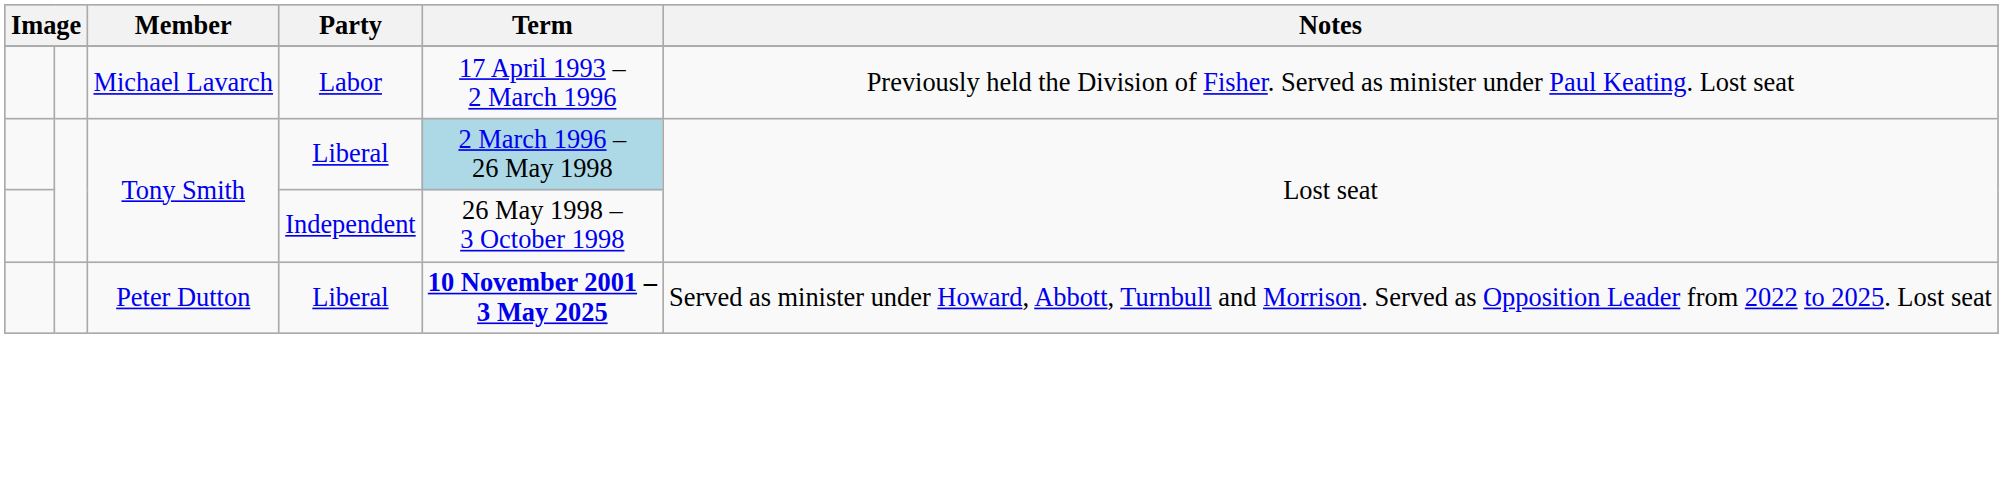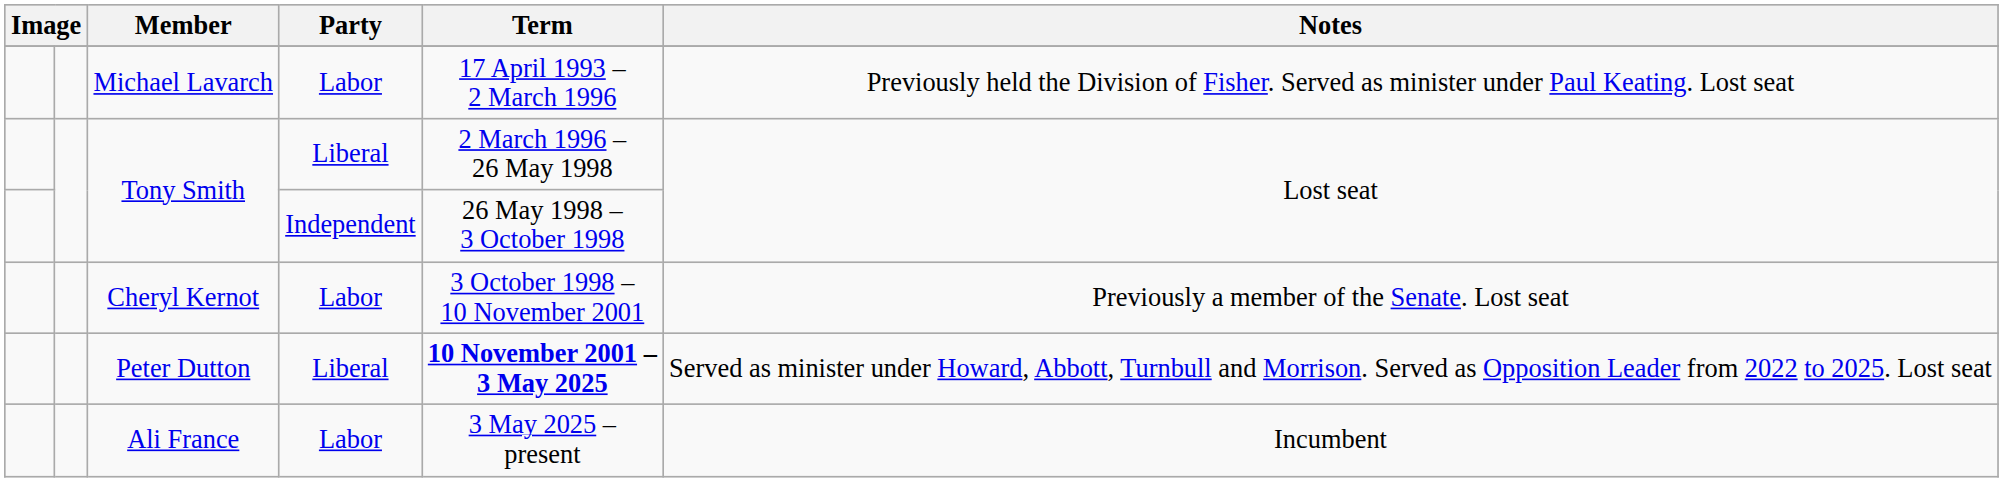 <table class=wikitable style="text-align:center">
 <tr>
 <th colspan=2>Image</th>
 <th>Member</th>
 <th>Party</th>
 <th>Term</th>
 <th>Notes</th>
 </tr>
 <tr>
 </tr>
 <tr>
 <td> </td>
 <td></td>
 <td><a href='#'>Michael Lavarch</a><br></td>
 <td><a href='#'>Labor</a></td>
 <td nowrap><a href='#'>17 April 1993</a> –<br><a href='#'>2 March 1996</a></td>
 <td>Previously held the Division of <a href='#'>Fisher</a>. Served as minister under <a href='#'>Paul Keating</a>. Lost seat</td>
 </tr>
 <tr>
 <td> </td>
 <td rowspan=2></td>
 <td rowspan=2><a href='#'>Tony Smith</a><br></td>
 <td><a href='#'>Liberal</a></td>
-<td nowrap style="background: lightblue;"><a href='#'>2 March 1996</a> –<br>26 May 1998</td>
+<td nowrap><a href='#'>2 March 1996</a> –<br>26 May 1998</td>
 <td rowspan=2>Lost seat</td>
 </tr>
 <tr>
 <td> </td>
 <td nowrap><a href='#'>Independent</a></td>
 <td nowrap>26 May 1998 –<br><a href='#'>3 October 1998</a></td>
 </tr>
 <tr>
 <td> </td>
 <td></td>
+<td><a href='#'>Cheryl Kernot</a><br></td>
+<td><a href='#'>Labor</a></td>
+<td nowrap><a href='#'>3 October 1998</a> –<br><a href='#'>10 November 2001</a></td>
+<td>Previously a member of the <a href='#'>Senate</a>. Lost seat</td>
+</tr>
+<tr>
+<td> </td>
+<td></td>
 <td><a href='#'>Peter Dutton</a><br></td>
 <td><a href='#'>Liberal</a></td>
 <td nowrap><strong><a href='#'>10 November 2001</a> –<br><a href='#'>3 May 2025</a></strong></td>
 <td>Served as minister under <a href='#'>Howard</a>, <a href='#'>Abbott</a>, <a href='#'>Turnbull</a> and <a href='#'>Morrison</a>. Served as <a href='#'>Opposition Leader</a> from <a href='#'>2022</a> <a href='#'>to 2025</a>. Lost seat</td>
 </tr>
+<tr>
+<td> </td>
+<td></td>
+<td><a href='#'>Ali France</a><br></td>
+<td><a href='#'>Labor</a></td>
+<td nowrap><a href='#'>3 May 2025</a> –<br>present</td>
+<td>Incumbent</td>
+</tr>
 </table>
